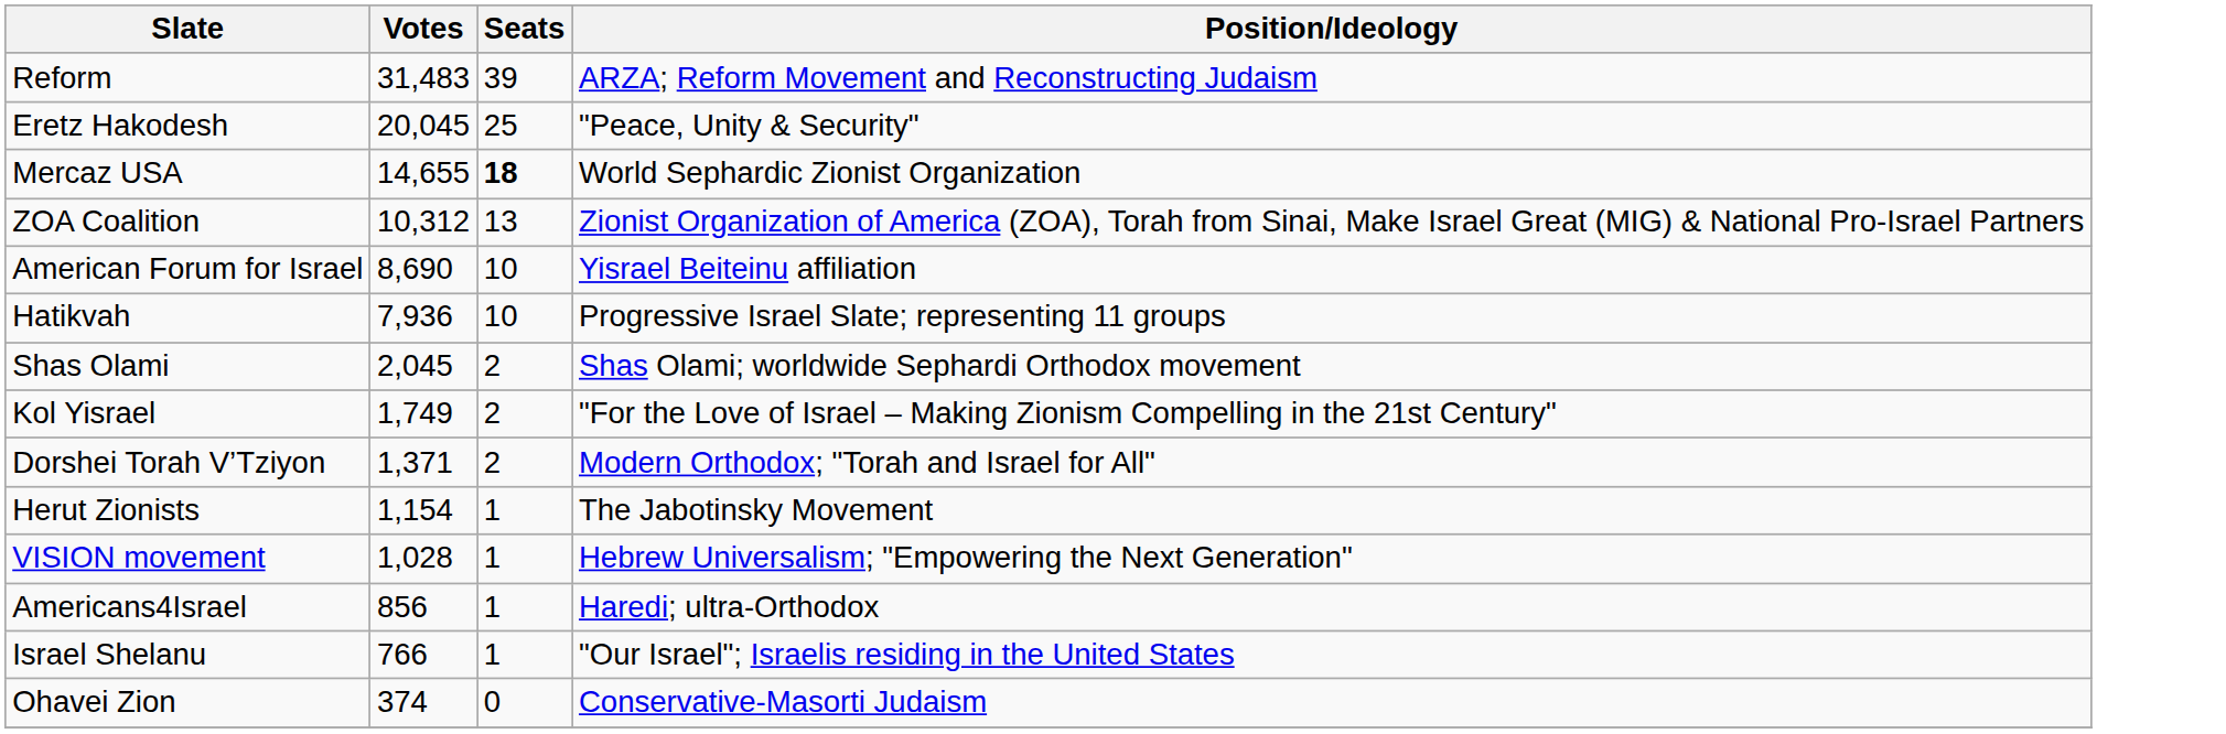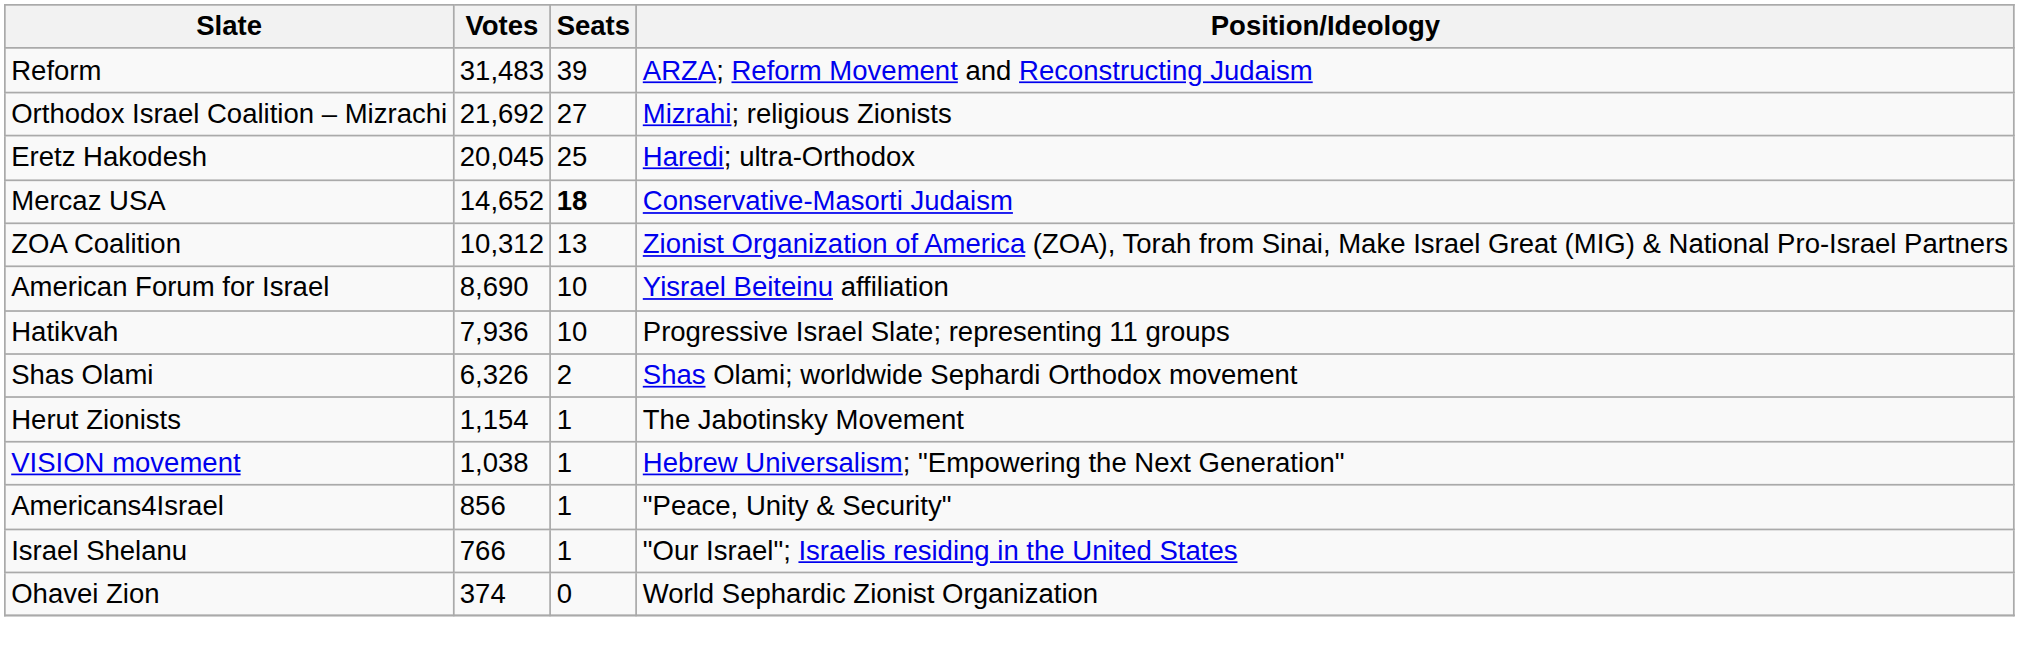 <table class="wikitable sortable">
 <tr>
 <th>Slate</th>
 <th>Votes</th>
 <th>Seats</th>
 <th>Position/Ideology</th>
 </tr>
 <tr>
 <td>Reform</td>
 <td>31,483</td>
 <td>39</td>
 <td><a href='#'>ARZA</a>; <a href='#'>Reform Movement</a> and <a href='#'>Reconstructing Judaism</a></td>
 </tr>
 <tr>
+<td>Orthodox Israel Coalition – Mizrachi</td>
+<td>21,692</td>
+<td>27</td>
+<td><a href='#'>Mizrahi</a>; religious Zionists</td>
+</tr>
+<tr>
 <td>Eretz Hakodesh</td>
 <td>20,045</td>
 <td>25</td>
-<td>"Peace, Unity & Security"</td>
+<td><a href='#'>Haredi</a>; ultra-Orthodox</td>
 </tr>
 <tr>
 <td>Mercaz USA</td>
-<td>14,655</td>
+<td>14,652</td>
 <td><strong>18</strong></td>
-<td>World Sephardic Zionist Organization</td>
+<td><a href='#'>Conservative-Masorti Judaism</a></td>
 </tr>
 <tr>
 <td>ZOA Coalition</td>
 <td>10,312</td>
 <td>13</td>
 <td><a href='#'>Zionist Organization of America</a> (ZOA), Torah from Sinai, Make Israel Great (MIG) & National Pro-Israel Partners</td>
 </tr>
 <tr>
 <td>American Forum for Israel</td>
 <td>8,690</td>
 <td>10</td>
 <td><a href='#'>Yisrael Beiteinu</a> affiliation</td>
 </tr>
 <tr>
 <td>Hatikvah</td>
 <td>7,936</td>
 <td>10</td>
 <td>Progressive Israel Slate; representing 11 groups</td>
 </tr>
 <tr>
 <td>Shas Olami</td>
-<td>2,045</td>
+<td>6,326</td>
 <td>2</td>
 <td><a href='#'>Shas</a> Olami; worldwide Sephardi Orthodox movement</td>
-</tr>
-<tr>
-<td>Kol Yisrael</td>
-<td>1,749</td>
-<td>2</td>
-<td>"For the Love of Israel – Making Zionism Compelling in the 21st Century"</td>
-</tr>
-<tr>
-<td>Dorshei Torah V’Tziyon</td>
-<td>1,371</td>
-<td>2</td>
-<td><a href='#'>Modern Orthodox</a>; "Torah and Israel for All"</td>
 </tr>
 <tr>
 <td>Herut Zionists</td>
 <td>1,154</td>
 <td>1</td>
 <td>The Jabotinsky Movement</td>
 </tr>
 <tr>
 <td><a href='#'>VISION movement</a></td>
-<td>1,028</td>
+<td>1,038</td>
 <td>1</td>
 <td><a href='#'>Hebrew Universalism</a>; "Empowering the Next Generation"</td>
 </tr>
 <tr>
 <td>Americans4Israel</td>
 <td>856</td>
 <td>1</td>
-<td><a href='#'>Haredi</a>; ultra-Orthodox</td>
+<td>"Peace, Unity & Security"</td>
 </tr>
 <tr>
 <td>Israel Shelanu</td>
 <td>766</td>
 <td>1</td>
 <td>"Our Israel"; <a href='#'>Israelis residing in the United States</a></td>
 </tr>
 <tr>
 <td>Ohavei Zion</td>
 <td>374</td>
 <td>0</td>
-<td><a href='#'>Conservative-Masorti Judaism</a></td>
+<td>World Sephardic Zionist Organization</td>
 </tr>
 <tr>
 </tr>
 </table>
